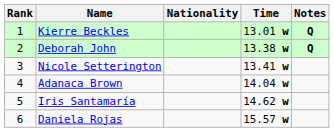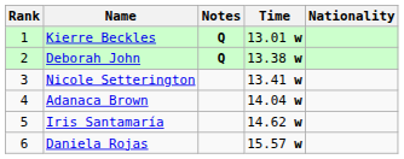 <table class="wikitable sortable" style="text-align:center">
 <tr>
 <th>Rank</th>
 <th>Name</th>
+<th>Notes</th>
+<th>Time</th>
 <th>Nationality</th>
-<th>Time</th>
-<th>Notes</th>
 </tr>
 <tr bgcolor=ccffcc>
 <td align=center>1</td>
 <td align=left><a href='#'>Kierre Beckles</a></td>
+<td><strong>Q</strong></td>
+<td>13.01 <strong>w</strong></td>
 <td align=left></td>
-<td>13.01 <strong>w</strong></td>
-<td><strong>Q</strong></td>
 </tr>
 <tr bgcolor=ccffcc>
 <td align=center>2</td>
 <td align=left><a href='#'>Deborah John</a></td>
+<td><strong>Q</strong></td>
+<td>13.38 <strong>w</strong></td>
 <td align=left></td>
-<td>13.38 <strong>w</strong></td>
-<td><strong>Q</strong></td>
 </tr>
 <tr>
 <td align=center>3</td>
 <td align=left><a href='#'>Nicole Setterington</a></td>
+<td></td>
+<td>13.41 <strong>w</strong></td>
 <td align=left></td>
-<td>13.41 <strong>w</strong></td>
-<td></td>
 </tr>
 <tr>
 <td align=center>4</td>
 <td align=left><a href='#'>Adanaca Brown</a></td>
+<td></td>
+<td>14.04 <strong>w</strong></td>
 <td align=left></td>
-<td>14.04 <strong>w</strong></td>
-<td></td>
 </tr>
 <tr>
 <td align=center>5</td>
 <td align=left><a href='#'>Iris Santamaría</a></td>
+<td></td>
+<td>14.62 <strong>w</strong></td>
 <td align=left></td>
-<td>14.62 <strong>w</strong></td>
-<td></td>
 </tr>
 <tr>
 <td align=center>6</td>
 <td align=left><a href='#'>Daniela Rojas</a></td>
+<td></td>
+<td>15.57 <strong>w</strong></td>
 <td align=left></td>
-<td>15.57 <strong>w</strong></td>
-<td></td>
 </tr>
 </table>
